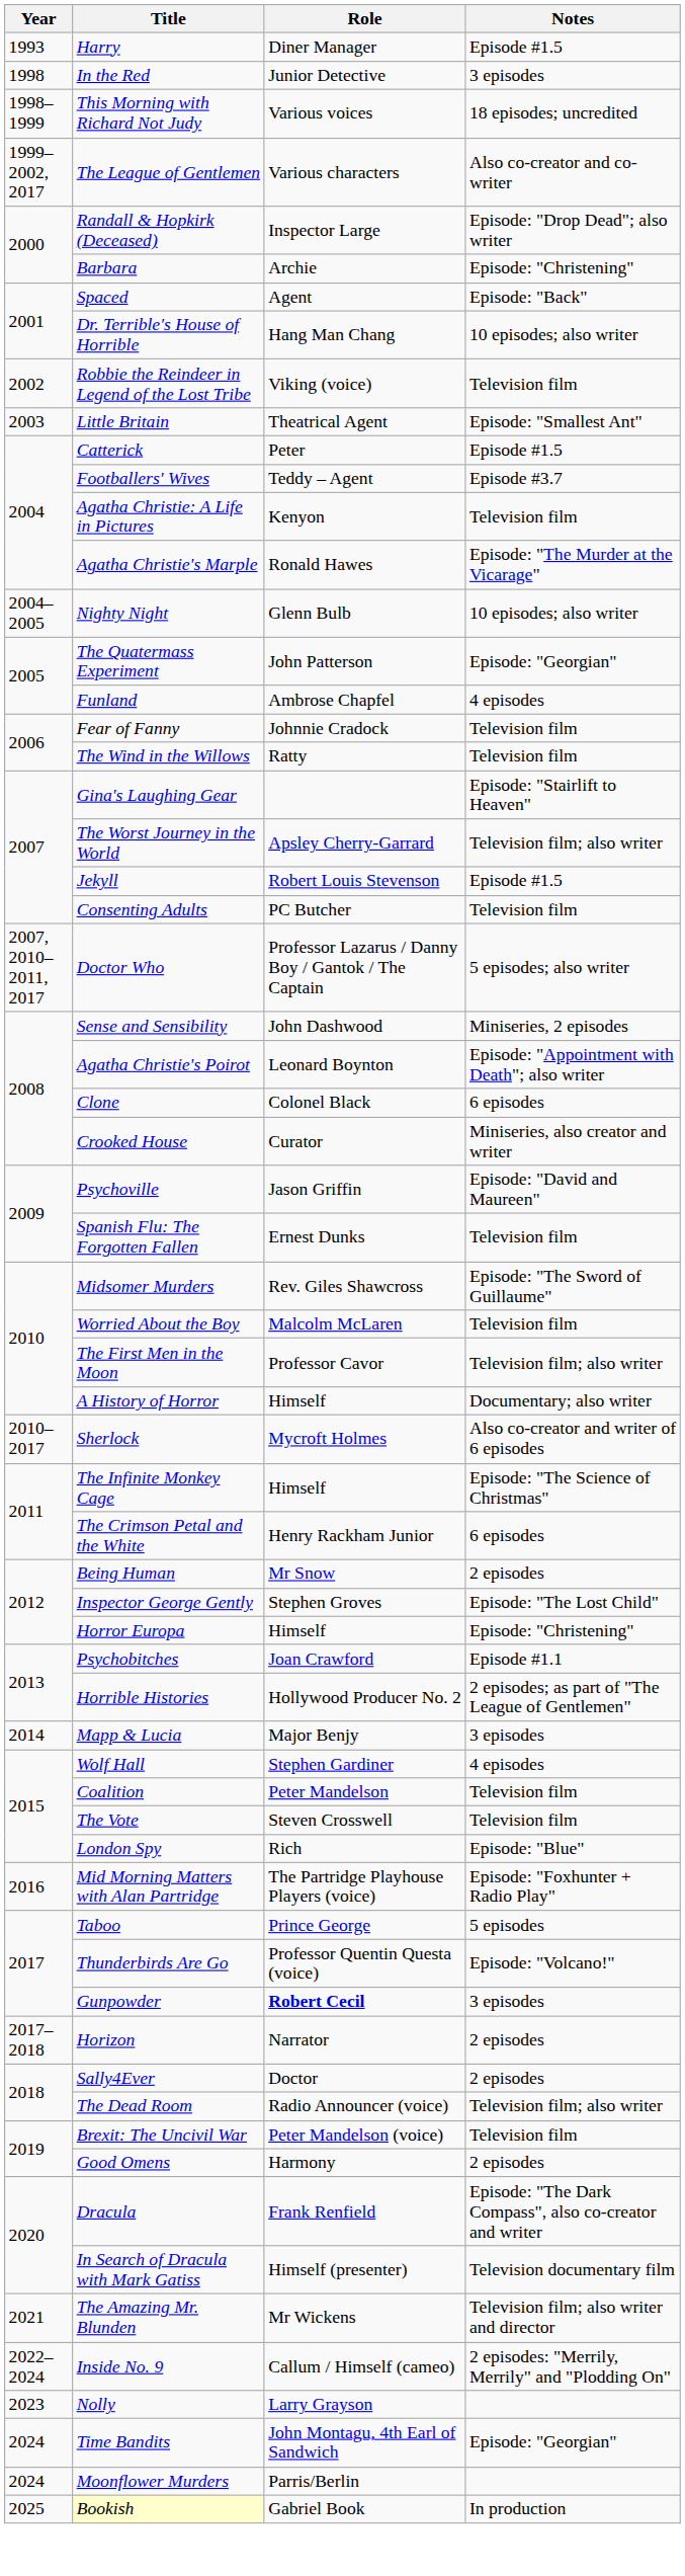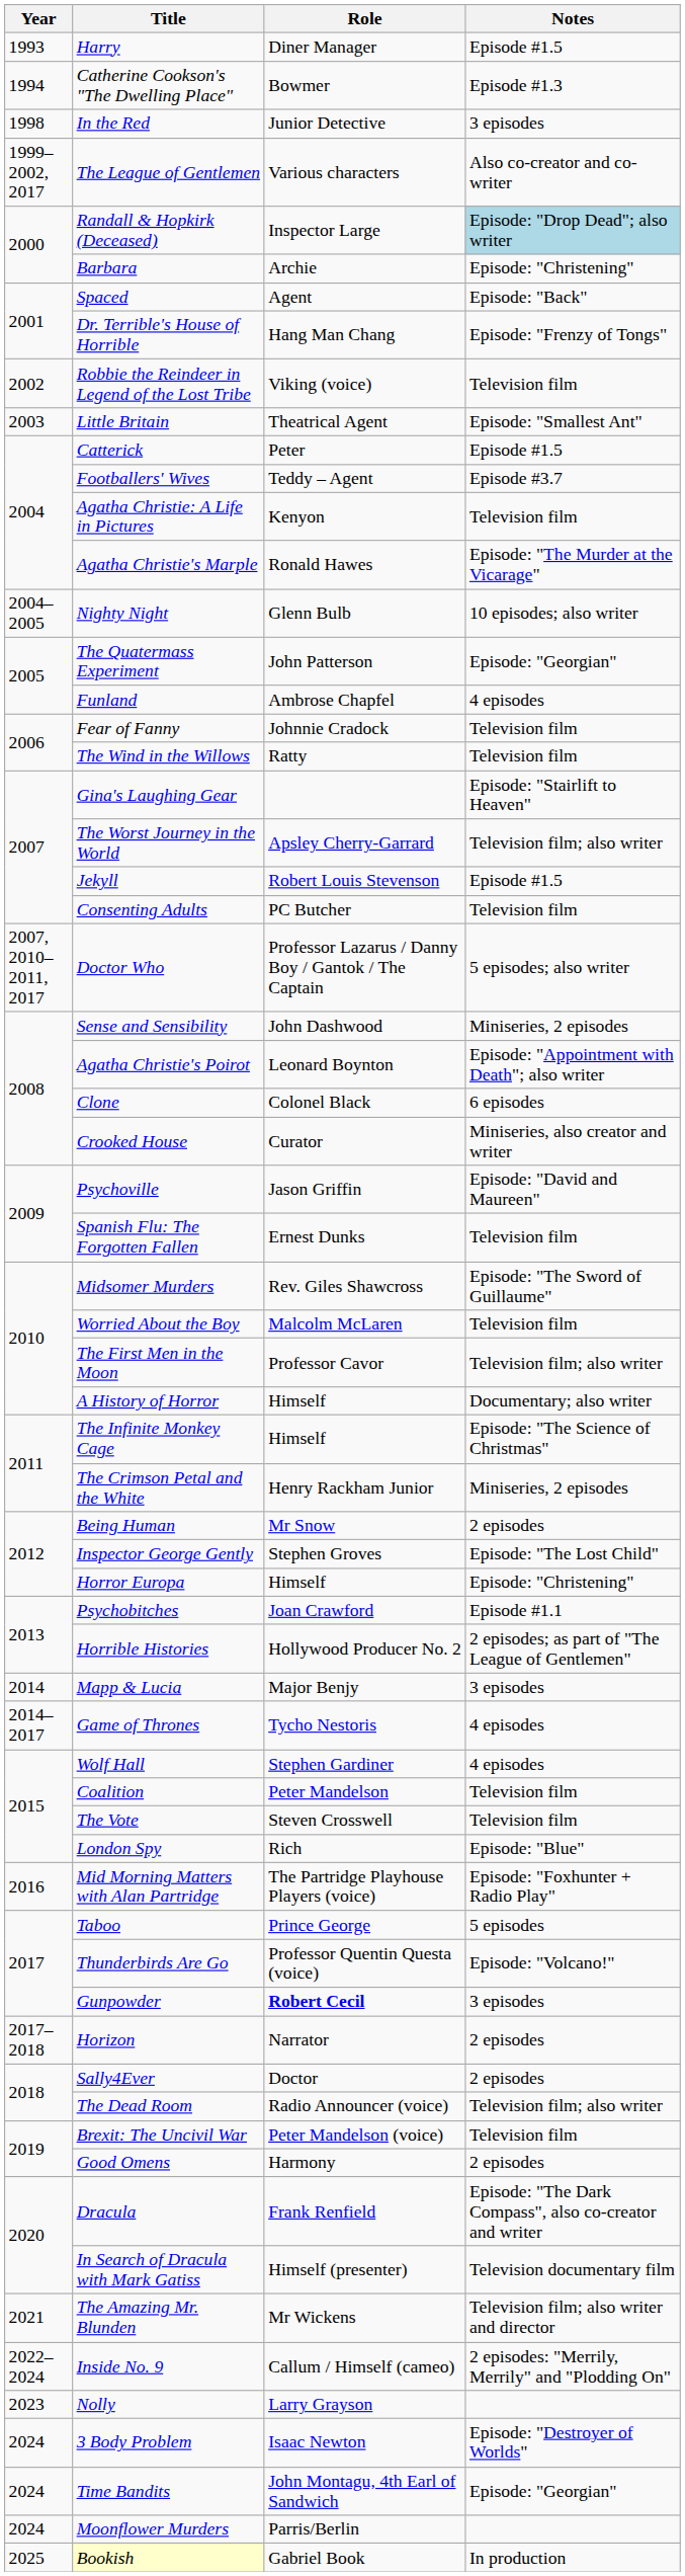 <table class="wikitable sortable">
 <tr>
 <th>Year</th>
 <th>Title</th>
 <th>Role</th>
 <th>Notes</th>
 </tr>
 <tr>
 <td>1993</td>
 <td><em><a href='#'>Harry</a></em></td>
 <td>Diner Manager</td>
 <td>Episode #1.5</td>
 </tr>
 <tr>
+<td>1994</td>
+<td><em>Catherine Cookson's "The Dwelling Place"</em></td>
+<td>Bowmer</td>
+<td>Episode #1.3</td>
+</tr>
+<tr>
 <td>1998</td>
 <td><em><a href='#'>In the Red</a></em></td>
 <td>Junior Detective</td>
 <td>3 episodes</td>
-</tr>
-<tr>
-<td>1998–1999</td>
-<td><em><a href='#'>This Morning with Richard Not Judy</a></em></td>
-<td>Various voices</td>
-<td>18 episodes; uncredited</td>
 </tr>
 <tr>
 <td>1999–2002,<br>2017</td>
 <td><em><a href='#'>The League of Gentlemen</a></em></td>
 <td>Various characters</td>
 <td>Also co-creator and co-writer</td>
 </tr>
 <tr>
 <td rowspan="2">2000</td>
 <td><em><a href='#'>Randall & Hopkirk (Deceased)</a></em></td>
 <td>Inspector Large</td>
-<td>Episode: "Drop Dead"; also writer</td>
+<td style="background: lightblue;">Episode: "Drop Dead"; also writer</td>
 </tr>
 <tr>
 <td><em><a href='#'>Barbara</a></em></td>
 <td>Archie</td>
 <td>Episode: "Christening"</td>
 </tr>
 <tr>
 <td rowspan="2">2001</td>
 <td><em><a href='#'>Spaced</a></em></td>
 <td>Agent</td>
 <td>Episode: "Back"</td>
 </tr>
 <tr>
 <td><em><a href='#'>Dr. Terrible's House of Horrible</a></em></td>
 <td>Hang Man Chang</td>
-<td>10 episodes; also writer</td>
+<td>Episode: "Frenzy of Tongs"</td>
 </tr>
 <tr>
 <td>2002</td>
 <td><em><a href='#'>Robbie the Reindeer in Legend of the Lost Tribe</a></em></td>
 <td>Viking (voice)</td>
 <td>Television film</td>
 </tr>
 <tr>
 <td>2003</td>
 <td><em><a href='#'>Little Britain</a></em></td>
 <td>Theatrical Agent</td>
 <td>Episode: "Smallest Ant"</td>
 </tr>
 <tr>
 <td rowspan="4">2004</td>
 <td><em><a href='#'>Catterick</a></em></td>
 <td>Peter</td>
 <td>Episode #1.5</td>
 </tr>
 <tr>
 <td><em><a href='#'>Footballers' Wives</a></em></td>
 <td>Teddy – Agent</td>
 <td>Episode #3.7</td>
 </tr>
 <tr>
 <td><em><a href='#'>Agatha Christie: A Life in Pictures</a></em></td>
 <td>Kenyon</td>
 <td>Television film</td>
 </tr>
 <tr>
 <td><em><a href='#'>Agatha Christie's Marple</a></em></td>
 <td>Ronald Hawes</td>
 <td>Episode: "<a href='#'>The Murder at the Vicarage</a>"</td>
 </tr>
 <tr>
 <td>2004–2005</td>
 <td><em><a href='#'>Nighty Night</a></em></td>
 <td>Glenn Bulb</td>
 <td>10 episodes; also writer</td>
 </tr>
 <tr>
 <td rowspan="2">2005</td>
 <td><em><a href='#'>The Quatermass Experiment</a></em></td>
 <td>John Patterson</td>
 <td>Episode: "Georgian"</td>
 </tr>
 <tr>
 <td><em><a href='#'>Funland</a></em></td>
 <td>Ambrose Chapfel</td>
 <td>4 episodes</td>
 </tr>
 <tr>
 <td rowspan="2">2006</td>
 <td><em>Fear of Fanny</em></td>
 <td>Johnnie Cradock</td>
 <td>Television film</td>
 </tr>
 <tr>
 <td><em><a href='#'>The Wind in the Willows</a></em></td>
 <td>Ratty</td>
 <td>Television film</td>
 </tr>
 <tr>
 <td rowspan="4">2007</td>
 <td><em><a href='#'>Gina's Laughing Gear</a></em></td>
 <td></td>
 <td>Episode: "Stairlift to Heaven"</td>
 </tr>
 <tr>
 <td><em><a href='#'>The Worst Journey in the World</a></em></td>
 <td><a href='#'>Apsley Cherry-Garrard</a></td>
 <td>Television film; also writer</td>
 </tr>
 <tr>
 <td><em><a href='#'>Jekyll</a></em></td>
 <td><a href='#'>Robert Louis Stevenson</a></td>
 <td>Episode #1.5</td>
 </tr>
 <tr>
 <td><em><a href='#'>Consenting Adults</a></em></td>
 <td>PC Butcher</td>
 <td>Television film</td>
 </tr>
 <tr>
 <td>2007, 2010–<br>2011, 2017</td>
 <td><em><a href='#'>Doctor Who</a></em></td>
 <td>Professor Lazarus / Danny Boy / Gantok / The Captain</td>
 <td>5 episodes; also writer</td>
 </tr>
 <tr>
 <td rowspan="4">2008</td>
 <td><em><a href='#'>Sense and Sensibility</a></em></td>
 <td>John Dashwood</td>
 <td>Miniseries, 2 episodes</td>
 </tr>
 <tr>
 <td><em><a href='#'>Agatha Christie's Poirot</a></em></td>
 <td>Leonard Boynton</td>
 <td>Episode: "<a href='#'>Appointment with Death</a>"; also writer</td>
 </tr>
 <tr>
 <td><em><a href='#'>Clone</a></em></td>
 <td>Colonel Black</td>
 <td>6 episodes</td>
 </tr>
 <tr>
 <td><em><a href='#'>Crooked House</a></em></td>
 <td>Curator</td>
 <td>Miniseries, also creator and writer</td>
 </tr>
 <tr>
 <td rowspan="2">2009</td>
 <td><em><a href='#'>Psychoville</a></em></td>
 <td>Jason Griffin</td>
 <td>Episode: "David and Maureen"</td>
 </tr>
 <tr>
 <td><em><a href='#'>Spanish Flu: The Forgotten Fallen</a></em></td>
 <td>Ernest Dunks</td>
 <td>Television film</td>
 </tr>
 <tr>
 <td rowspan="4">2010</td>
 <td><em><a href='#'>Midsomer Murders</a></em></td>
 <td>Rev. Giles Shawcross</td>
 <td>Episode: "The Sword of Guillaume"</td>
 </tr>
 <tr>
 <td><em><a href='#'>Worried About the Boy</a></em></td>
 <td><a href='#'>Malcolm McLaren</a></td>
 <td>Television film</td>
 </tr>
 <tr>
 <td><em><a href='#'>The First Men in the Moon</a></em></td>
 <td>Professor Cavor</td>
 <td>Television film; also writer</td>
 </tr>
 <tr>
 <td><em><a href='#'>A History of Horror</a></em></td>
 <td>Himself</td>
 <td>Documentary; also writer</td>
 </tr>
 <tr>
-<td>2010–2017</td>
-<td><em><a href='#'>Sherlock</a></em></td>
-<td><a href='#'>Mycroft Holmes</a></td>
-<td>Also co-creator and writer of 6 episodes</td>
-</tr>
-<tr>
 <td rowspan="2">2011</td>
 <td><em><a href='#'>The Infinite Monkey Cage</a></em></td>
 <td>Himself</td>
 <td>Episode: "The Science of Christmas"</td>
 </tr>
 <tr>
 <td><em><a href='#'>The Crimson Petal and the White</a></em></td>
 <td>Henry Rackham Junior</td>
-<td>6 episodes</td>
+<td>Miniseries, 2 episodes</td>
 </tr>
 <tr>
 <td rowspan="3">2012</td>
 <td><em><a href='#'>Being Human</a></em></td>
 <td><a href='#'>Mr Snow</a></td>
 <td>2 episodes</td>
 </tr>
 <tr>
 <td><em><a href='#'>Inspector George Gently</a></em></td>
 <td>Stephen Groves</td>
 <td>Episode: "The Lost Child"</td>
 </tr>
 <tr>
 <td><em><a href='#'>Horror Europa</a></em></td>
 <td>Himself</td>
 <td>Episode: "Christening"</td>
 </tr>
 <tr>
 <td rowspan="2">2013</td>
 <td><em><a href='#'>Psychobitches</a></em></td>
 <td><a href='#'>Joan Crawford</a></td>
 <td>Episode #1.1</td>
 </tr>
 <tr>
 <td><em><a href='#'>Horrible Histories</a></em></td>
 <td>Hollywood Producer No. 2</td>
 <td>2 episodes; as part of "The League of Gentlemen"</td>
 </tr>
 <tr>
 <td>2014</td>
 <td><em><a href='#'>Mapp & Lucia</a></em></td>
 <td>Major Benjy</td>
 <td>3 episodes</td>
+</tr>
+<tr>
+<td>2014–2017</td>
+<td><em><a href='#'>Game of Thrones</a></em></td>
+<td><a href='#'>Tycho Nestoris</a></td>
+<td>4 episodes</td>
 </tr>
 <tr>
 <td rowspan="4">2015</td>
 <td><em><a href='#'>Wolf Hall</a></em></td>
 <td><a href='#'>Stephen Gardiner</a></td>
 <td>4 episodes</td>
 </tr>
 <tr>
 <td><em><a href='#'>Coalition</a></em></td>
 <td><a href='#'>Peter Mandelson</a></td>
 <td>Television film</td>
 </tr>
 <tr>
 <td><em><a href='#'>The Vote</a></em></td>
 <td>Steven Crosswell</td>
 <td>Television film</td>
 </tr>
 <tr>
 <td><em><a href='#'>London Spy</a></em></td>
 <td>Rich</td>
 <td>Episode: "Blue"</td>
 </tr>
 <tr>
 <td>2016</td>
 <td><em><a href='#'>Mid Morning Matters with Alan Partridge</a></em></td>
 <td>The Partridge Playhouse Players (voice)</td>
 <td>Episode: "Foxhunter + Radio Play"</td>
 </tr>
 <tr>
 <td rowspan="3">2017</td>
 <td><em><a href='#'>Taboo</a></em></td>
 <td><a href='#'>Prince George</a></td>
 <td>5 episodes</td>
 </tr>
 <tr>
 <td><em><a href='#'>Thunderbirds Are Go</a></em></td>
 <td>Professor Quentin Questa (voice)</td>
 <td>Episode: "Volcano!"</td>
 </tr>
 <tr>
 <td><em><a href='#'>Gunpowder</a></em></td>
 <td><strong><a href='#'>Robert Cecil</a></strong></td>
 <td>3 episodes</td>
 </tr>
 <tr>
 <td>2017–2018</td>
 <td><em><a href='#'>Horizon</a></em></td>
 <td>Narrator</td>
 <td>2 episodes</td>
 </tr>
 <tr>
 <td rowspan="2">2018</td>
 <td><em><a href='#'>Sally4Ever</a></em></td>
 <td>Doctor</td>
 <td>2 episodes</td>
 </tr>
 <tr>
 <td><em><a href='#'>The Dead Room</a></em></td>
 <td>Radio Announcer (voice)</td>
 <td>Television film; also writer</td>
 </tr>
 <tr>
 <td rowspan="2">2019</td>
 <td><em><a href='#'>Brexit: The Uncivil War</a></em></td>
 <td><a href='#'>Peter Mandelson</a> (voice)</td>
 <td>Television film</td>
 </tr>
 <tr>
 <td><em><a href='#'>Good Omens</a></em></td>
 <td>Harmony</td>
 <td>2 episodes</td>
 </tr>
 <tr>
 <td rowspan="2">2020</td>
 <td><em><a href='#'>Dracula</a></em></td>
 <td><a href='#'>Frank Renfield</a></td>
 <td>Episode: "The Dark Compass", also co-creator and writer</td>
 </tr>
 <tr>
 <td><em><a href='#'>In Search of Dracula with Mark Gatiss</a></em></td>
 <td>Himself (presenter)</td>
 <td>Television documentary film</td>
 </tr>
 <tr>
 <td>2021</td>
 <td><em><a href='#'>The Amazing Mr. Blunden</a></em></td>
 <td>Mr Wickens</td>
 <td>Television film; also writer and director</td>
 </tr>
 <tr>
 <td>2022–2024</td>
 <td><em><a href='#'>Inside No. 9</a></em></td>
 <td>Callum / Himself (cameo)</td>
 <td>2 episodes: "Merrily, Merrily" and "Plodding On"</td>
 </tr>
 <tr>
 <td>2023</td>
 <td><em><a href='#'>Nolly</a></em></td>
 <td><a href='#'>Larry Grayson</a></td>
 <td></td>
 </tr>
 <tr>
 <td>2024</td>
+<td><em><a href='#'>3 Body Problem</a></em></td>
+<td><a href='#'>Isaac Newton</a></td>
+<td>Episode: "<a href='#'>Destroyer of Worlds</a>"</td>
+</tr>
+<tr>
+<td>2024</td>
 <td><em><a href='#'>Time Bandits</a></em></td>
 <td><a href='#'>John Montagu, 4th Earl of Sandwich</a></td>
 <td>Episode: "Georgian"</td>
 </tr>
 <tr>
 <td>2024</td>
 <td><em><a href='#'>Moonflower Murders</a></em></td>
 <td>Parris/Berlin </td>
 <td></td>
 </tr>
 <tr>
 <td>2025</td>
 <td style="background:#FFFFCC;"><em>Bookish</em></td>
 <td>Gabriel Book</td>
 <td>In production</td>
 </tr>
 </table>
